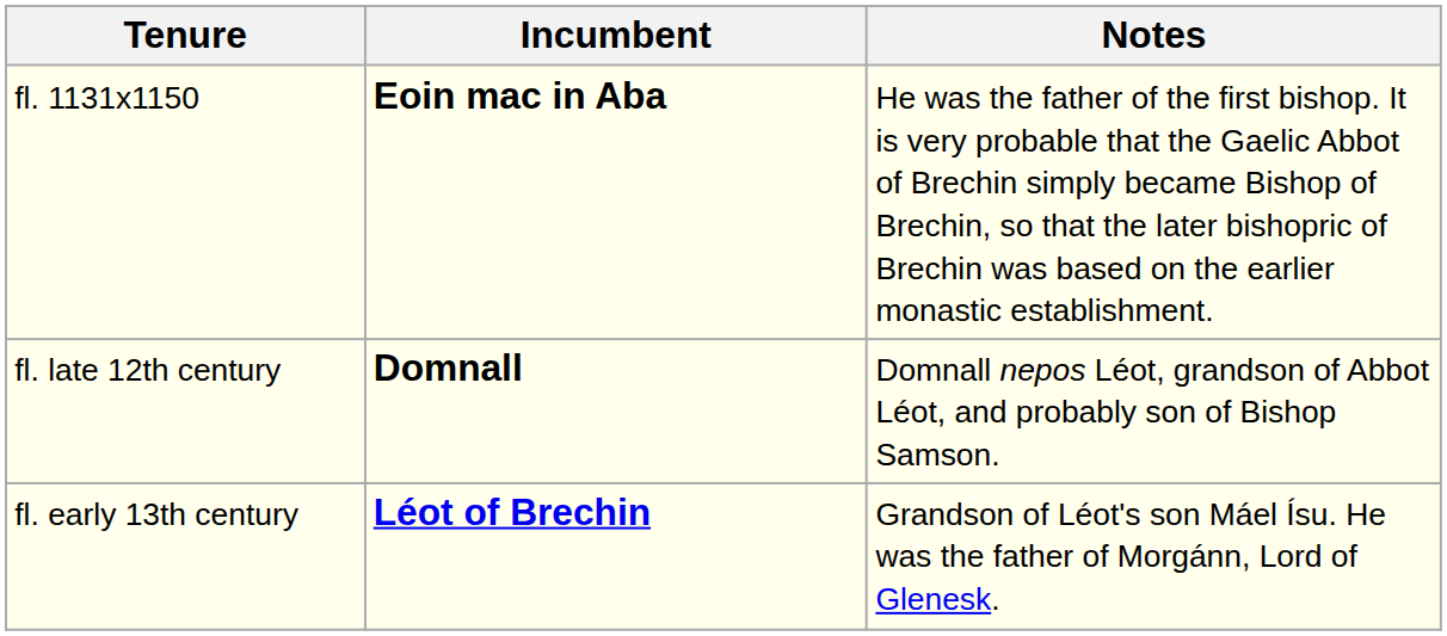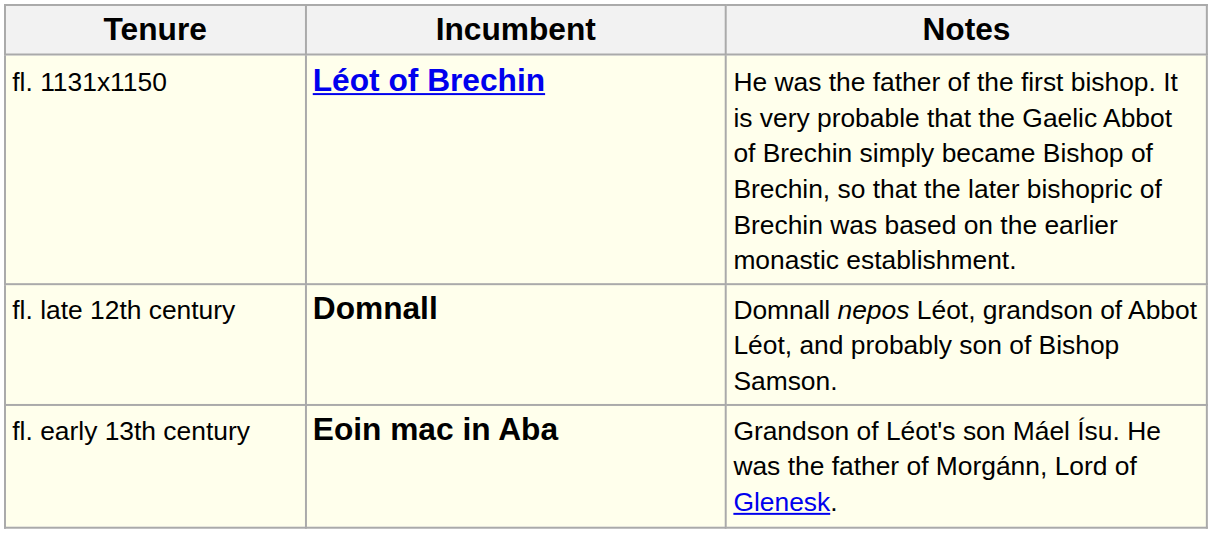 <table class="wikitable">
 <tr align=left>
 <th width="25%">Tenure</th>
 <th width="35%">Incumbent</th>
 <th width="40%">Notes</th>
 </tr>
 <tr valign=top bgcolor="#ffffec">
 <td><small>fl. 1131x1150</small></td>
-<td><strong>Eoin mac in Aba</strong></td>
+<td><strong><a href='#'>Léot of Brechin</a></strong></td>
 <td><small>He was the father of the first bishop.  It is very probable that the Gaelic Abbot of Brechin simply became Bishop of Brechin, so that the later bishopric of Brechin was based on the earlier monastic establishment.</small></td>
 </tr>
 <tr valign=top bgcolor="#ffffec">
 <td><small>fl. late 12th century</small></td>
 <td><strong>Domnall</strong></td>
 <td><small>Domnall <em>nepos</em> Léot, grandson of Abbot Léot, and probably son of Bishop Samson.</small></td>
 </tr>
 <tr valign=top bgcolor="#ffffec">
 <td><small>fl. early 13th century</small></td>
-<td><strong><a href='#'>Léot of Brechin</a></strong></td>
+<td><strong>Eoin mac in Aba</strong></td>
 <td><small>Grandson of Léot's son Máel Ísu. He was the father of Morgánn, Lord of <a href='#'>Glenesk</a>.</small></td>
 </tr>
 </table>
